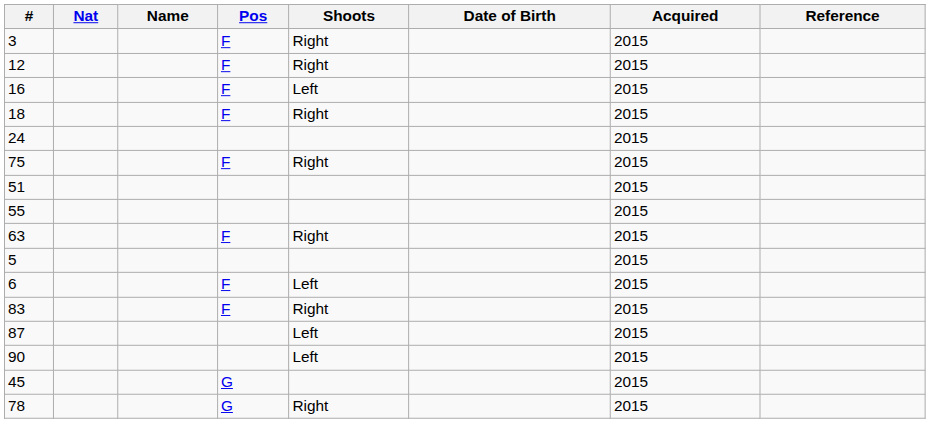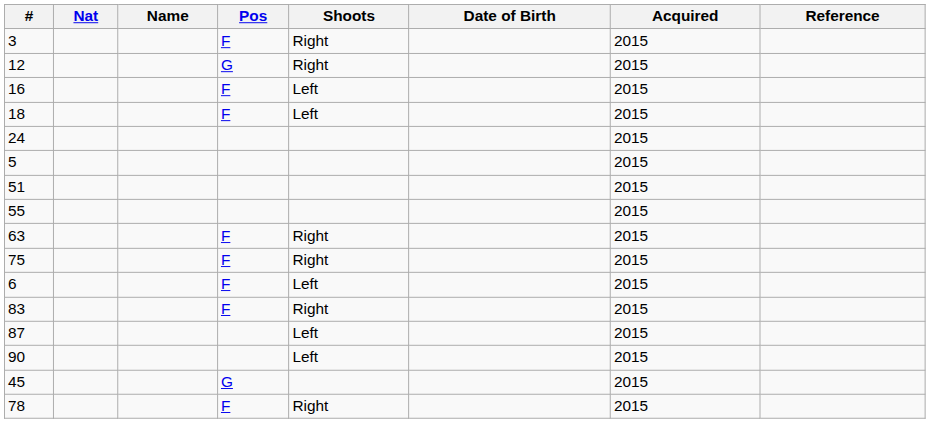 <table class="wikitable sortable" style=width:60em style="text-align:center">
 <tr>
 <th>#</th>
 <th><a href='#'>Nat</a></th>
 <th>Name</th>
 <th><a href='#'>Pos</a></th>
 <th>Shoots</th>
 <th>Date of Birth</th>
 <th>Acquired</th>
 <th>Reference</th>
 </tr>
 <tr>
 <td>3</td>
 <td></td>
 <td align="left"></td>
 <td><a href='#'>F</a></td>
 <td>Right</td>
 <td align="left"></td>
 <td>2015</td>
 <td></td>
 </tr>
 <tr>
 <td>12</td>
 <td></td>
 <td align="left"></td>
-<td><a href='#'>F</a></td>
+<td><a href='#'>G</a></td>
 <td>Right</td>
 <td align="left"></td>
 <td>2015</td>
 <td></td>
 </tr>
 <tr>
 <td>16</td>
 <td></td>
 <td align="left"></td>
 <td><a href='#'>F</a></td>
 <td>Left</td>
 <td align="left"></td>
 <td>2015</td>
 <td></td>
 </tr>
 <tr>
 <td>18</td>
 <td></td>
 <td align="left"></td>
 <td><a href='#'>F</a></td>
-<td>Right</td>
+<td>Left</td>
 <td align="left"></td>
 <td>2015</td>
 <td></td>
 </tr>
 <tr>
 <td>24</td>
 <td></td>
 <td align="left"></td>
 <td></td>
 <td></td>
 <td align="left"></td>
 <td>2015</td>
 <td></td>
 </tr>
 <tr>
-<td>75</td>
+<td>5</td>
 <td></td>
 <td align="left"></td>
-<td><a href='#'>F</a></td>
-<td>Right</td>
+<td></td>
+<td></td>
 <td align="left"></td>
 <td>2015</td>
 <td></td>
 </tr>
 <tr>
 <td>51</td>
 <td></td>
 <td align="left"></td>
 <td></td>
 <td></td>
 <td align="left"></td>
 <td>2015</td>
 <td></td>
 </tr>
 <tr>
 <td>55</td>
 <td></td>
 <td align="left"></td>
 <td></td>
 <td></td>
 <td align="left"></td>
 <td>2015</td>
 <td></td>
 </tr>
 <tr>
 <td>63</td>
 <td></td>
 <td align="left"></td>
 <td><a href='#'>F</a></td>
 <td>Right</td>
 <td align="left"></td>
 <td>2015</td>
 <td></td>
 </tr>
 <tr>
-<td>5</td>
+<td>75</td>
 <td></td>
 <td align="left"></td>
-<td></td>
-<td></td>
+<td><a href='#'>F</a></td>
+<td>Right</td>
 <td align="left"></td>
 <td>2015</td>
 <td></td>
 </tr>
 <tr>
 <td>6</td>
 <td></td>
 <td align="left"></td>
 <td><a href='#'>F</a></td>
 <td>Left</td>
 <td align="left"></td>
 <td>2015</td>
 <td></td>
 </tr>
 <tr>
 <td>83</td>
 <td></td>
 <td align="left"></td>
 <td><a href='#'>F</a></td>
 <td>Right</td>
 <td align="left"></td>
 <td>2015</td>
 <td></td>
 </tr>
 <tr>
 <td>87</td>
 <td></td>
 <td align="left"></td>
 <td></td>
 <td>Left</td>
 <td align="left"></td>
 <td>2015</td>
 <td></td>
 </tr>
 <tr>
 <td>90</td>
 <td></td>
 <td align="left"></td>
 <td></td>
 <td>Left</td>
 <td align="left"></td>
 <td>2015</td>
 <td></td>
 </tr>
 <tr>
 <td>45</td>
 <td></td>
 <td align="left"></td>
 <td><a href='#'>G</a></td>
 <td></td>
 <td align="left"></td>
 <td>2015</td>
 <td></td>
 </tr>
 <tr>
 <td>78</td>
 <td></td>
 <td align="left"></td>
-<td><a href='#'>G</a></td>
+<td><a href='#'>F</a></td>
 <td>Right</td>
 <td align="left"></td>
 <td>2015</td>
 <td></td>
 </tr>
 </table>
